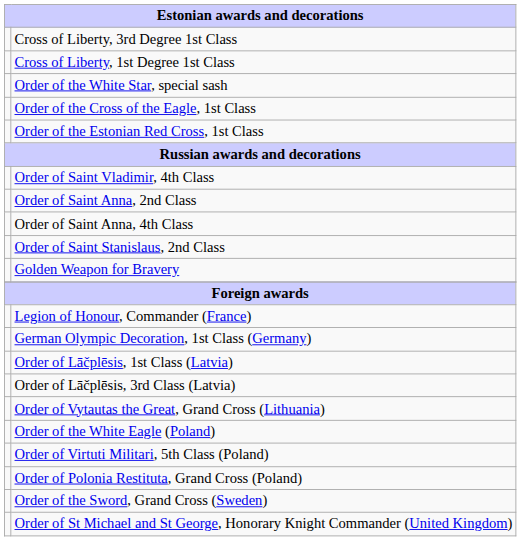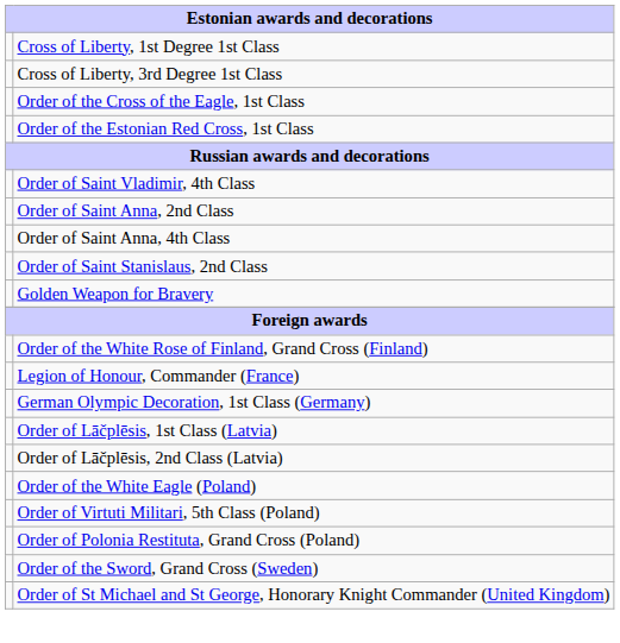 <table class="wikitable">
 <tr style="background:#ccf; text-align:center;">
 <td colspan=2><strong>Estonian awards and decorations</strong></td>
-</tr>
-<tr>
-<td></td>
-<td>Cross of Liberty, 3rd Degree 1st Class</td>
 </tr>
 <tr>
 <td></td>
 <td><a href='#'>Cross of Liberty</a>, 1st Degree 1st Class</td>
 </tr>
 <tr>
 <td></td>
-<td><a href='#'>Order of the White Star</a>, special sash</td>
+<td>Cross of Liberty, 3rd Degree 1st Class</td>
 </tr>
 <tr>
 <td></td>
 <td><a href='#'>Order of the Cross of the Eagle</a>, 1st Class</td>
 </tr>
 <tr>
 <td></td>
 <td><a href='#'>Order of the Estonian Red Cross</a>, 1st Class</td>
 </tr>
 <tr style="background:#ccf; text-align:center;">
 <td colspan=2><strong>Russian awards and decorations</strong></td>
 </tr>
 <tr>
 <td></td>
 <td><a href='#'>Order of Saint Vladimir</a>, 4th Class</td>
 </tr>
 <tr>
 <td></td>
 <td><a href='#'>Order of Saint Anna</a>, 2nd Class</td>
 </tr>
 <tr>
 <td></td>
 <td>Order of Saint Anna, 4th Class</td>
 </tr>
 <tr>
 <td></td>
 <td><a href='#'>Order of Saint Stanislaus</a>, 2nd Class</td>
 </tr>
 <tr>
 <td></td>
 <td><a href='#'>Golden Weapon for Bravery</a></td>
 </tr>
 <tr>
 </tr>
 <tr style="background:#ccf; text-align:center;">
 <td colspan=2><strong>Foreign awards</strong></td>
 </tr>
 <tr>
 <td></td>
+<td><a href='#'>Order of the White Rose of Finland</a>, Grand Cross (<a href='#'>Finland</a>)</td>
+</tr>
+<tr>
+<td></td>
 <td><a href='#'>Legion of Honour</a>, Commander (<a href='#'>France</a>)</td>
 </tr>
 <tr>
 <td></td>
 <td><a href='#'>German Olympic Decoration</a>, 1st Class (<a href='#'>Germany</a>)</td>
 </tr>
 <tr>
 <td></td>
 <td><a href='#'>Order of Lāčplēsis</a>, 1st Class (<a href='#'>Latvia</a>)</td>
 </tr>
 <tr>
 <td></td>
-<td>Order of Lāčplēsis, 3rd Class (Latvia)</td>
-</tr>
-<tr>
-<td></td>
-<td><a href='#'>Order of Vytautas the Great</a>, Grand Cross (<a href='#'>Lithuania</a>)</td>
+<td>Order of Lāčplēsis, 2nd Class (Latvia)</td>
 </tr>
 <tr>
 <td></td>
 <td><a href='#'>Order of the White Eagle</a> (<a href='#'>Poland</a>)</td>
 </tr>
 <tr>
 <td></td>
 <td><a href='#'>Order of Virtuti Militari</a>, 5th Class (Poland)</td>
 </tr>
 <tr>
 <td></td>
 <td><a href='#'>Order of Polonia Restituta</a>, Grand Cross (Poland)</td>
 </tr>
 <tr>
 <td></td>
 <td><a href='#'>Order of the Sword</a>, Grand Cross (<a href='#'>Sweden</a>)</td>
 </tr>
 <tr>
 <td></td>
 <td><a href='#'>Order of St Michael and St George</a>, Honorary Knight Commander (<a href='#'>United Kingdom</a>)</td>
 </tr>
 </table>
